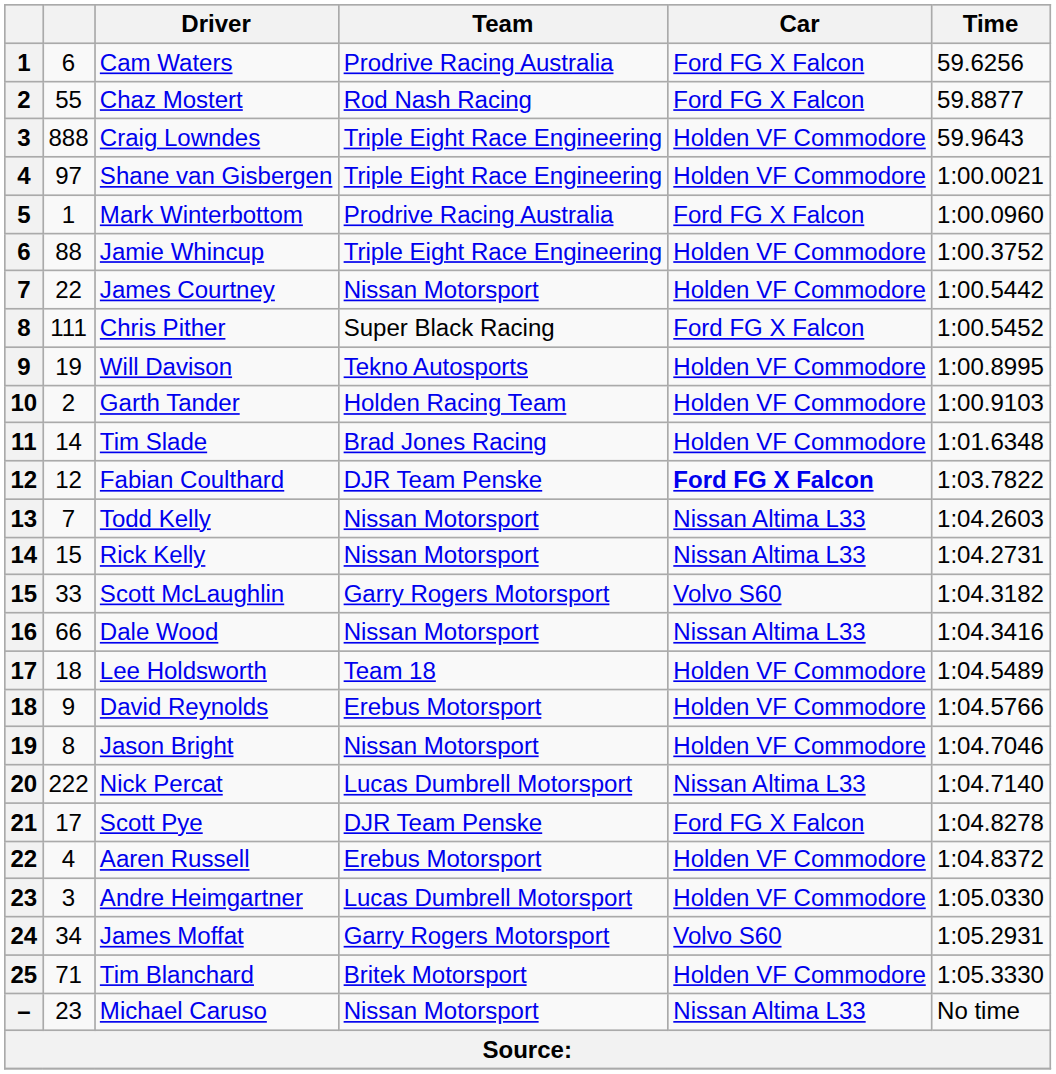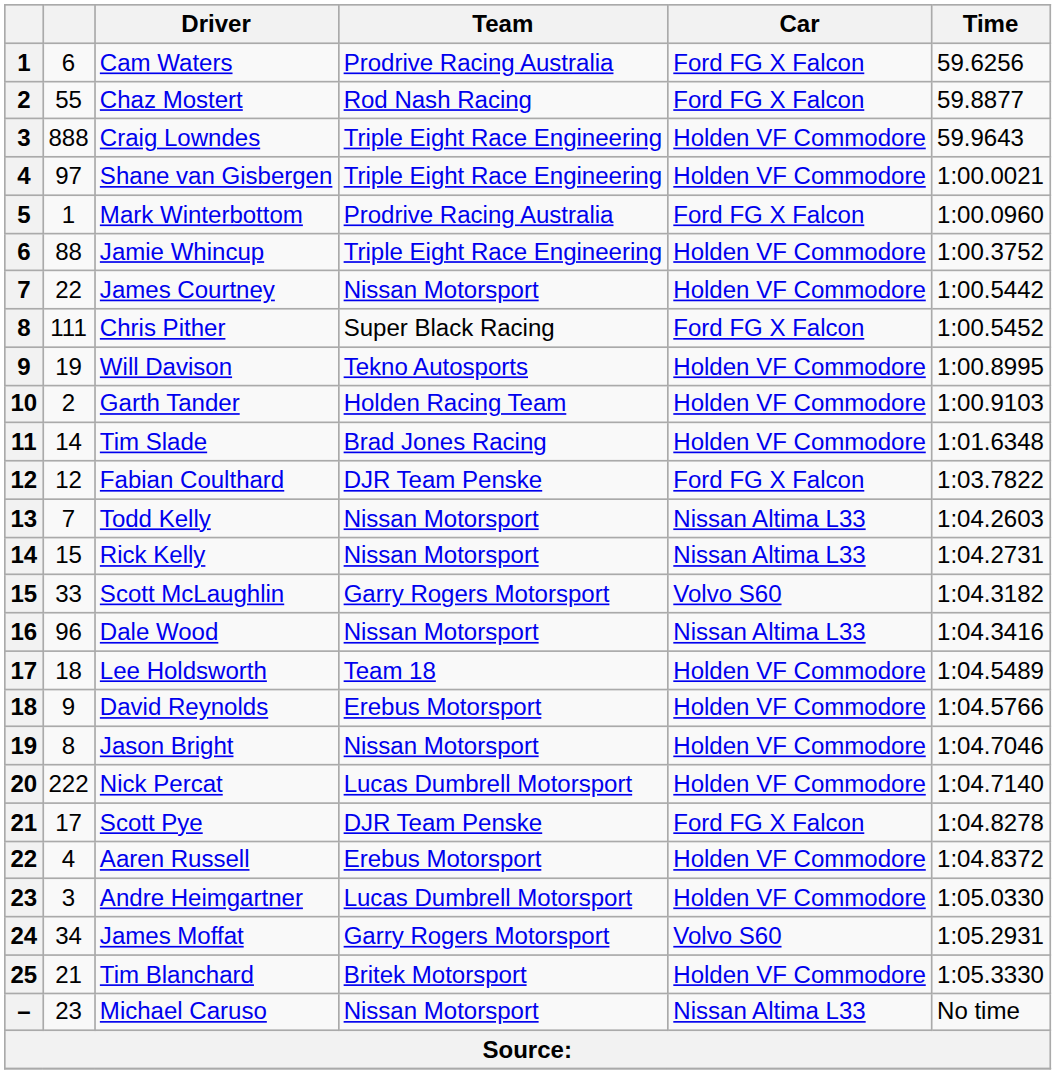 <table class="wikitable" style="font-size: 90%">
 <tr>
 <th></th>
 <th></th>
 <th>Driver</th>
 <th>Team</th>
 <th>Car</th>
 <th>Time</th>
 </tr>
 <tr>
 <th>1</th>
 <td align="center">6</td>
 <td> <a href='#'>Cam Waters</a></td>
 <td><a href='#'>Prodrive Racing Australia</a></td>
 <td><a href='#'>Ford FG X Falcon</a></td>
 <td>59.6256</td>
 </tr>
 <tr>
 <th>2</th>
 <td align="center">55</td>
 <td> <a href='#'>Chaz Mostert</a></td>
 <td><a href='#'>Rod Nash Racing</a></td>
 <td><a href='#'>Ford FG X Falcon</a></td>
 <td>59.8877</td>
 </tr>
 <tr>
 <th>3</th>
 <td align="center">888</td>
 <td> <a href='#'>Craig Lowndes</a></td>
 <td><a href='#'>Triple Eight Race Engineering</a></td>
 <td><a href='#'>Holden VF Commodore</a></td>
 <td>59.9643</td>
 </tr>
 <tr>
 <th>4</th>
 <td align="center">97</td>
 <td> <a href='#'>Shane van Gisbergen</a></td>
 <td><a href='#'>Triple Eight Race Engineering</a></td>
 <td><a href='#'>Holden VF Commodore</a></td>
 <td>1:00.0021</td>
 </tr>
 <tr>
 <th>5</th>
 <td align="center">1</td>
 <td> <a href='#'>Mark Winterbottom</a></td>
 <td><a href='#'>Prodrive Racing Australia</a></td>
 <td><a href='#'>Ford FG X Falcon</a></td>
 <td>1:00.0960</td>
 </tr>
 <tr>
 <th>6</th>
 <td align="center">88</td>
 <td> <a href='#'>Jamie Whincup</a></td>
 <td><a href='#'>Triple Eight Race Engineering</a></td>
 <td><a href='#'>Holden VF Commodore</a></td>
 <td>1:00.3752</td>
 </tr>
 <tr>
 <th>7</th>
 <td align="center">22</td>
 <td> <a href='#'>James Courtney</a></td>
 <td><a href='#'>Nissan Motorsport</a></td>
 <td><a href='#'>Holden VF Commodore</a></td>
 <td>1:00.5442</td>
 </tr>
 <tr>
 <th>8</th>
 <td align="center">111</td>
 <td> <a href='#'>Chris Pither</a></td>
 <td>Super Black Racing</td>
 <td><a href='#'>Ford FG X Falcon</a></td>
 <td>1:00.5452</td>
 </tr>
 <tr>
 <th>9</th>
 <td align="center">19</td>
 <td> <a href='#'>Will Davison</a></td>
 <td><a href='#'>Tekno Autosports</a></td>
 <td><a href='#'>Holden VF Commodore</a></td>
 <td>1:00.8995</td>
 </tr>
 <tr>
 <th>10</th>
 <td align="center">2</td>
 <td> <a href='#'>Garth Tander</a></td>
 <td><a href='#'>Holden Racing Team</a></td>
 <td><a href='#'>Holden VF Commodore</a></td>
 <td>1:00.9103</td>
 </tr>
 <tr>
 <th>11</th>
 <td align="center">14</td>
 <td> <a href='#'>Tim Slade</a></td>
 <td><a href='#'>Brad Jones Racing</a></td>
 <td><a href='#'>Holden VF Commodore</a></td>
 <td>1:01.6348</td>
 </tr>
 <tr>
 <th>12</th>
 <td align="center">12</td>
 <td> <a href='#'>Fabian Coulthard</a></td>
 <td><a href='#'>DJR Team Penske</a></td>
-<td><strong><a href='#'>Ford FG X Falcon</a></strong></td>
+<td><a href='#'>Ford FG X Falcon</a></td>
 <td>1:03.7822</td>
 </tr>
 <tr>
 <th>13</th>
 <td align="center">7</td>
 <td> <a href='#'>Todd Kelly</a></td>
 <td><a href='#'>Nissan Motorsport</a></td>
 <td><a href='#'>Nissan Altima L33</a></td>
 <td>1:04.2603</td>
 </tr>
 <tr>
 <th>14</th>
 <td align="center">15</td>
 <td> <a href='#'>Rick Kelly</a></td>
 <td><a href='#'>Nissan Motorsport</a></td>
 <td><a href='#'>Nissan Altima L33</a></td>
 <td>1:04.2731</td>
 </tr>
 <tr>
 <th>15</th>
 <td align="center">33</td>
 <td> <a href='#'>Scott McLaughlin</a></td>
 <td><a href='#'>Garry Rogers Motorsport</a></td>
 <td><a href='#'>Volvo S60</a></td>
 <td>1:04.3182</td>
 </tr>
 <tr>
 <th>16</th>
-<td align="center">66</td>
+<td align="center">96</td>
 <td> <a href='#'>Dale Wood</a></td>
 <td><a href='#'>Nissan Motorsport</a></td>
 <td><a href='#'>Nissan Altima L33</a></td>
 <td>1:04.3416</td>
 </tr>
 <tr>
 <th>17</th>
 <td align="center">18</td>
 <td> <a href='#'>Lee Holdsworth</a></td>
 <td><a href='#'>Team 18</a></td>
 <td><a href='#'>Holden VF Commodore</a></td>
 <td>1:04.5489</td>
 </tr>
 <tr>
 <th>18</th>
 <td align="center">9</td>
 <td> <a href='#'>David Reynolds</a></td>
 <td><a href='#'>Erebus Motorsport</a></td>
 <td><a href='#'>Holden VF Commodore</a></td>
 <td>1:04.5766</td>
 </tr>
 <tr>
 <th>19</th>
 <td align="center">8</td>
 <td> <a href='#'>Jason Bright</a></td>
 <td><a href='#'>Nissan Motorsport</a></td>
 <td><a href='#'>Holden VF Commodore</a></td>
 <td>1:04.7046</td>
 </tr>
 <tr>
 <th>20</th>
 <td align="center">222</td>
 <td> <a href='#'>Nick Percat</a></td>
 <td><a href='#'>Lucas Dumbrell Motorsport</a></td>
-<td><a href='#'>Nissan Altima L33</a></td>
+<td><a href='#'>Holden VF Commodore</a></td>
 <td>1:04.7140</td>
 </tr>
 <tr>
 <th>21</th>
 <td align="center">17</td>
 <td> <a href='#'>Scott Pye</a></td>
 <td><a href='#'>DJR Team Penske</a></td>
 <td><a href='#'>Ford FG X Falcon</a></td>
 <td>1:04.8278</td>
 </tr>
 <tr>
 <th>22</th>
 <td align="center">4</td>
 <td> <a href='#'>Aaren Russell</a></td>
 <td><a href='#'>Erebus Motorsport</a></td>
 <td><a href='#'>Holden VF Commodore</a></td>
 <td>1:04.8372</td>
 </tr>
 <tr>
 <th>23</th>
 <td align="center">3</td>
 <td> <a href='#'>Andre Heimgartner</a></td>
 <td><a href='#'>Lucas Dumbrell Motorsport</a></td>
 <td><a href='#'>Holden VF Commodore</a></td>
 <td>1:05.0330</td>
 </tr>
 <tr>
 <th>24</th>
 <td align="center">34</td>
 <td> <a href='#'>James Moffat</a></td>
 <td><a href='#'>Garry Rogers Motorsport</a></td>
 <td><a href='#'>Volvo S60</a></td>
 <td>1:05.2931</td>
 </tr>
 <tr>
 <th>25</th>
-<td align="center">71</td>
+<td align="center">21</td>
 <td> <a href='#'>Tim Blanchard</a></td>
 <td><a href='#'>Britek Motorsport</a></td>
 <td><a href='#'>Holden VF Commodore</a></td>
 <td>1:05.3330</td>
 </tr>
 <tr>
 <th>–</th>
 <td align="center">23</td>
 <td> <a href='#'>Michael Caruso</a></td>
 <td><a href='#'>Nissan Motorsport</a></td>
 <td><a href='#'>Nissan Altima L33</a></td>
 <td>No time</td>
 </tr>
 <tr>
 <th colspan="6">Source:</th>
 </tr>
 <tr>
 </tr>
 </table>
